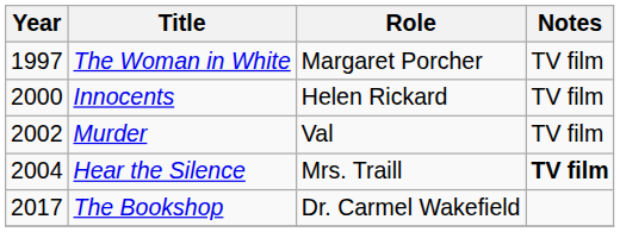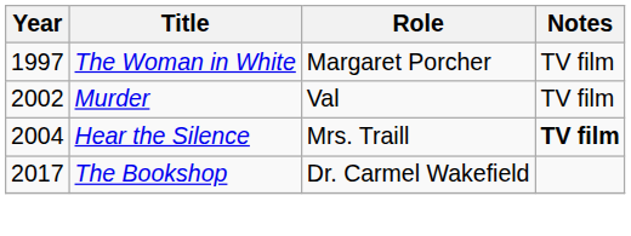 <table class="wikitable">
 <tr>
 <th>Year</th>
 <th>Title</th>
 <th>Role</th>
 <th>Notes</th>
 </tr>
 <tr>
 <td>1997</td>
 <td><em><a href='#'>The Woman in White</a></em></td>
 <td>Margaret Porcher</td>
-<td>TV film</td>
-</tr>
-<tr>
-<td>2000</td>
-<td><em><a href='#'>Innocents</a></em></td>
-<td>Helen Rickard</td>
 <td>TV film</td>
 </tr>
 <tr>
 <td>2002</td>
 <td><em><a href='#'>Murder</a></em></td>
 <td>Val</td>
 <td>TV film</td>
 </tr>
 <tr>
 <td>2004</td>
 <td><em><a href='#'>Hear the Silence</a></em></td>
 <td>Mrs. Traill</td>
 <td><strong>TV film</strong></td>
 </tr>
 <tr>
 <td>2017</td>
 <td><em><a href='#'>The Bookshop</a></em></td>
 <td>Dr. Carmel Wakefield</td>
 <td></td>
 </tr>
 <tr>
 </tr>
 </table>
